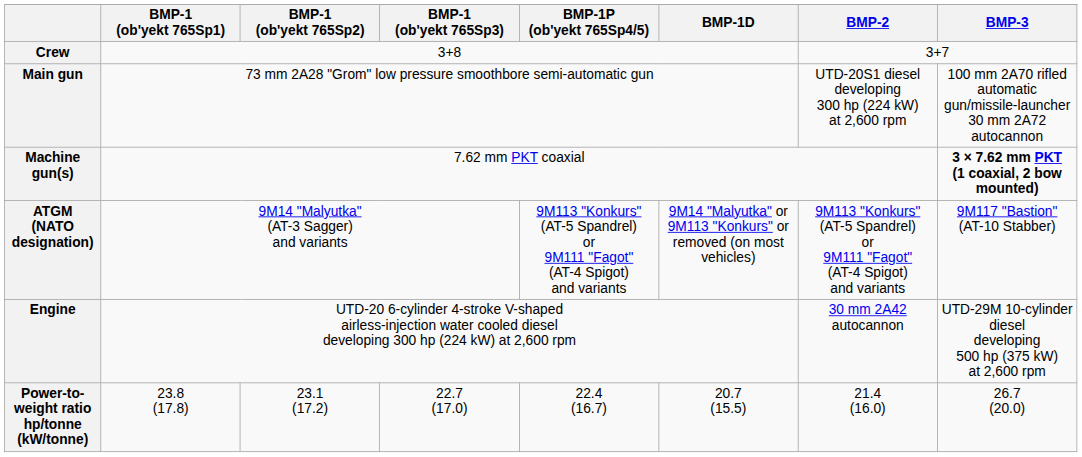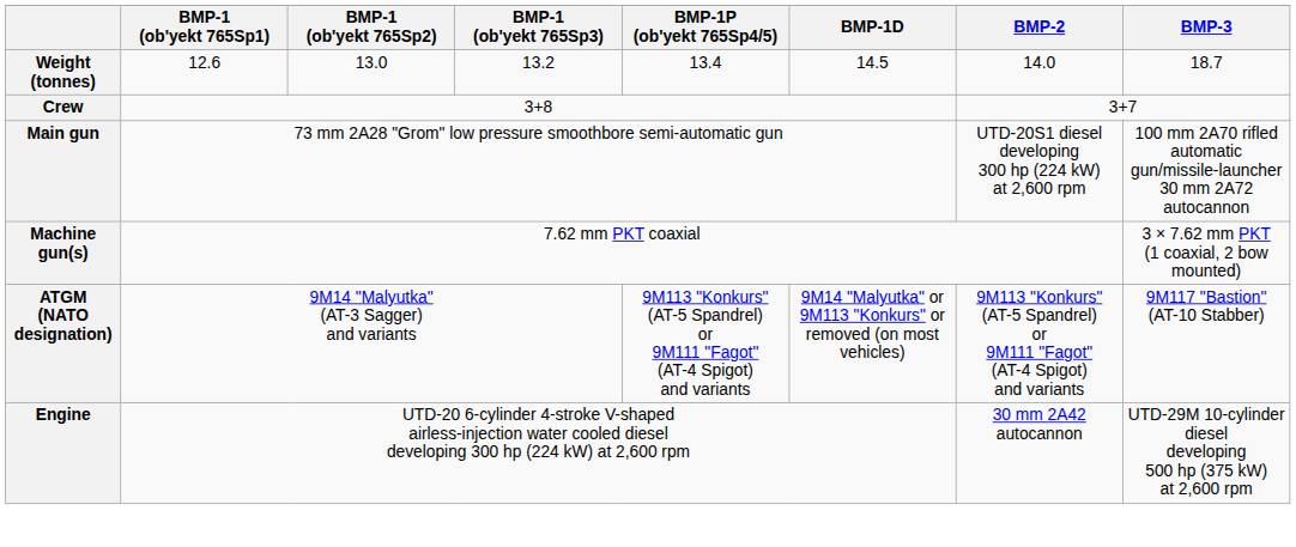 <table class="wikitable"  style="text-align:center;">
 <tr>
 </tr>
 <tr>
 <th></th>
 <th width=13%>BMP-1 <br> (ob'yekt 765Sp1)</th>
 <th width=13%>BMP-1 <br> (ob'yekt 765Sp2)</th>
 <th width=13%>BMP-1 <br> (ob'yekt 765Sp3)</th>
 <th width=13%>BMP-1P <br> (ob'yekt 765Sp4/5)</th>
 <th width=13%>BMP-1D</th>
 <th width=13%><a href='#'>BMP-2</a></th>
 <th width=13%><a href='#'>BMP-3</a></th>
+</tr>
+<tr valign="top">
+<th>Weight <br> (tonnes)</th>
+<td>12.6</td>
+<td>13.0</td>
+<td>13.2</td>
+<td>13.4</td>
+<td>14.5</td>
+<td>14.0</td>
+<td>18.7</td>
 </tr>
 <tr valign="top">
 <th>Crew</th>
 <td colspan=5>3+8</td>
 <td colspan=2>3+7</td>
 </tr>
 <tr valign="top">
 <th>Main gun</th>
 <td colspan=5>73 mm 2A28 "Grom" low pressure smoothbore semi-automatic gun</td>
 <td>UTD-20S1 diesel <br> developing <br> 300 hp (224 kW) <br> at 2,600 rpm</td>
 <td>100 mm 2A70 rifled automatic <br> gun/missile-launcher <br> 30 mm 2A72 autocannon</td>
 </tr>
 <tr valign="top">
 <th>Machine gun(s)</th>
 <td colspan=6>7.62 mm <a href='#'>PKT</a> coaxial</td>
-<td><strong>3 × 7.62 mm <a href='#'>PKT</a> <br> (1 coaxial, 2 bow mounted)</strong></td>
+<td>3 × 7.62 mm <a href='#'>PKT</a> <br> (1 coaxial, 2 bow mounted)</td>
 </tr>
 <tr valign="top">
 <th>ATGM <br> (NATO designation)</th>
 <td colspan=3><a href='#'>9M14 "Malyutka"</a> <br> (AT-3 Sagger) <br> and variants</td>
 <td><a href='#'>9M113 "Konkurs"</a> <br> (AT-5 Spandrel) <br> or <br> <a href='#'>9M111 "Fagot"</a> <br> (AT-4 Spigot) <br> and variants</td>
 <td style="text-align:center;"><a href='#'>9M14 "Malyutka"</a> or <br> <a href='#'>9M113 "Konkurs"</a> or <br> removed (on most vehicles)</td>
 <td><a href='#'>9M113 "Konkurs"</a> <br> (AT-5 Spandrel) <br> or <br> <a href='#'>9M111 "Fagot"</a> <br> (AT-4 Spigot) <br> and variants</td>
 <td><a href='#'>9M117 "Bastion"</a> <br> (AT-10 Stabber)</td>
 </tr>
 <tr valign="top">
 <th>Engine</th>
 <td colspan=5>UTD-20 6-cylinder 4-stroke V-shaped <br> airless-injection water cooled diesel <br> developing 300 hp (224 kW) at 2,600 rpm</td>
 <td><a href='#'>30 mm 2A42</a> autocannon</td>
 <td>UTD-29M 10-cylinder diesel <br> developing <br> 500 hp (375 kW) <br> at 2,600 rpm</td>
 </tr>
-<tr valign="top">
-<th>Power-to-weight ratio <br> hp/tonne (kW/tonne)</th>
-<td>23.8 <br> (17.8)</td>
-<td>23.1<br> (17.2)</td>
-<td>22.7 <br> (17.0)</td>
-<td>22.4 <br> (16.7)</td>
-<td>20.7 <br> (15.5)</td>
-<td>21.4 <br> (16.0)</td>
-<td>26.7<br> (20.0)</td>
-</tr>
 </table>
